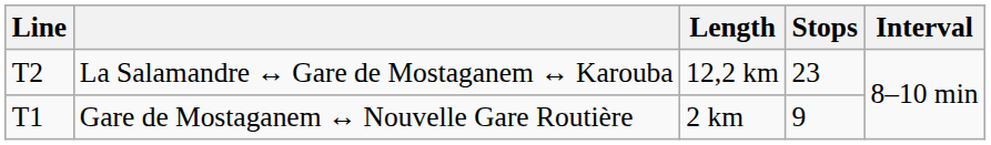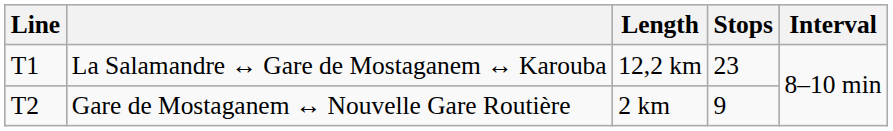 <table class="wikitable">
 <tr>
 <th>Line</th>
 <th></th>
 <th>Length</th>
 <th>Stops</th>
 <th>Interval</th>
 </tr>
 <tr>
-<td>T2</td>
+<td>T1</td>
 <td>La Salamandre ↔ Gare de Mostaganem ↔ Karouba</td>
 <td>12,2 km</td>
 <td>23</td>
 <td rowspan="2">8–10 min</td>
 </tr>
 <tr>
-<td>T1</td>
+<td>T2</td>
 <td>Gare de Mostaganem ↔ Nouvelle Gare Routière</td>
 <td>2 km</td>
 <td>9</td>
 </tr>
 </table>
